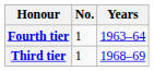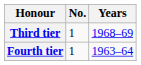 <table class="wikitable plainrowheaders">
 <tr>
 <th scope=col>Honour</th>
 <th scope=col>No.</th>
 <th scope=col>Years</th>
 </tr>
 <tr>
+<th scope=row><a href='#'>Third tier</a></th>
+<td>1</td>
+<td><a href='#'>1968–69</a></td>
+</tr>
+<tr>
 <th scope=row><a href='#'>Fourth tier</a></th>
 <td>1</td>
 <td><a href='#'>1963–64</a></td>
 </tr>
-<tr>
-<th scope=row><a href='#'>Third tier</a></th>
-<td>1</td>
-<td><a href='#'>1968–69</a></td>
-</tr>
 </table>
